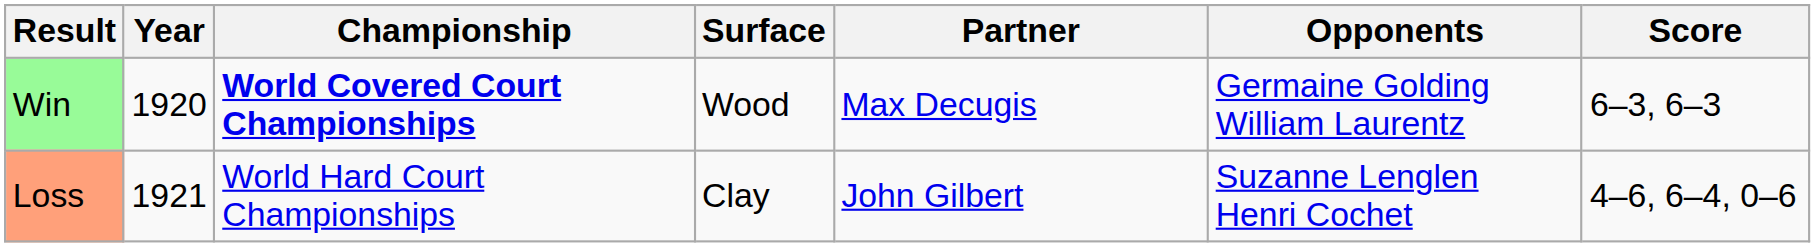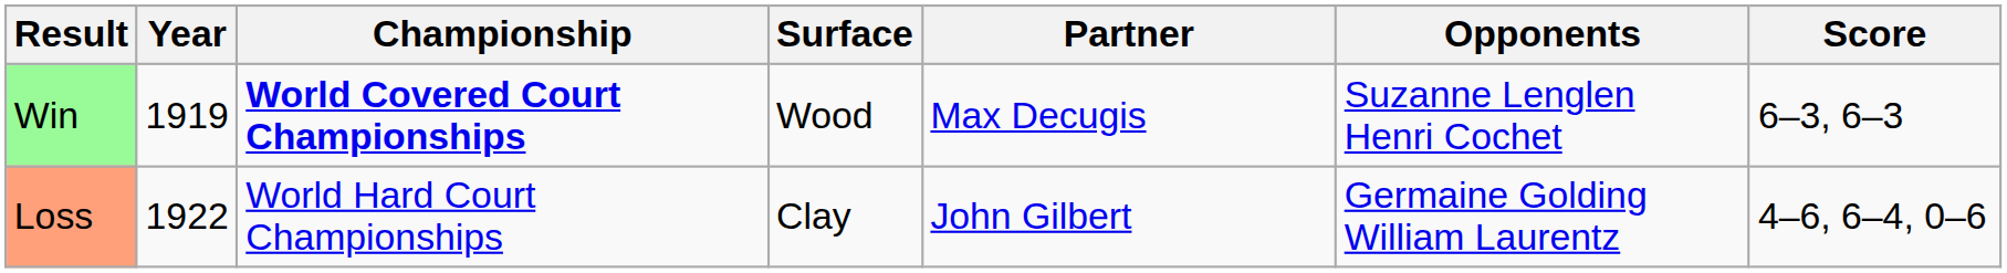 <table class="sortable wikitable">
 <tr>
 <th style="width:40px">Result</th>
 <th style="width:30px">Year</th>
 <th style="width:220px">Championship</th>
 <th style="width:50px">Surface</th>
 <th style="width:170px">Partner</th>
 <th style="width:170px">Opponents</th>
 <th style="width:100px" class="unsortable">Score</th>
 </tr>
 <tr>
 <td style="background:#98fb98;">Win</td>
-<td>1920</td>
+<td>1919</td>
 <td><strong><a href='#'>World Covered Court Championships</a></strong></td>
 <td>Wood</td>
 <td> <a href='#'>Max Decugis</a></td>
-<td> <a href='#'>Germaine Golding</a><br>  <a href='#'>William Laurentz</a></td>
+<td> <a href='#'>Suzanne Lenglen</a><br>  <a href='#'>Henri Cochet</a></td>
 <td>6–3, 6–3</td>
 </tr>
 <tr>
 <td style="background:#ffa07a;">Loss</td>
-<td>1921</td>
+<td>1922</td>
 <td><a href='#'>World Hard Court Championships</a></td>
 <td>Clay</td>
 <td> <a href='#'>John Gilbert</a></td>
-<td> <a href='#'>Suzanne Lenglen</a><br>  <a href='#'>Henri Cochet</a></td>
+<td> <a href='#'>Germaine Golding</a><br>  <a href='#'>William Laurentz</a></td>
 <td>4–6, 6–4, 0–6</td>
 </tr>
 </table>
